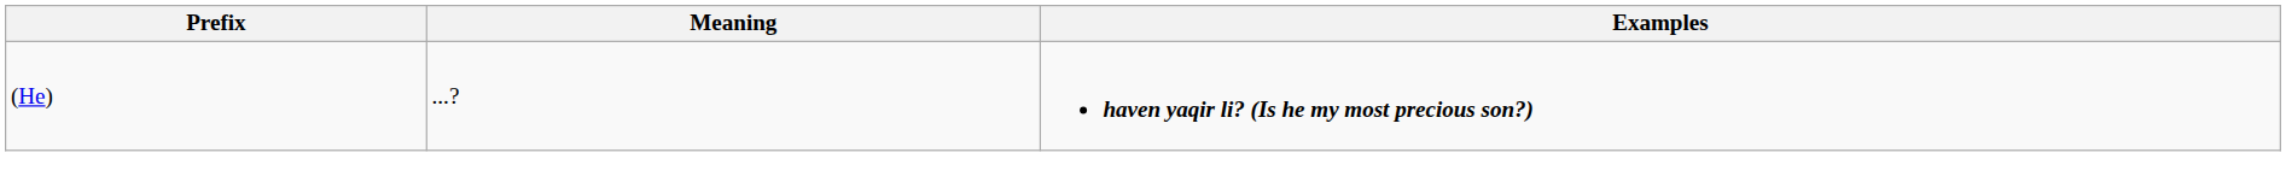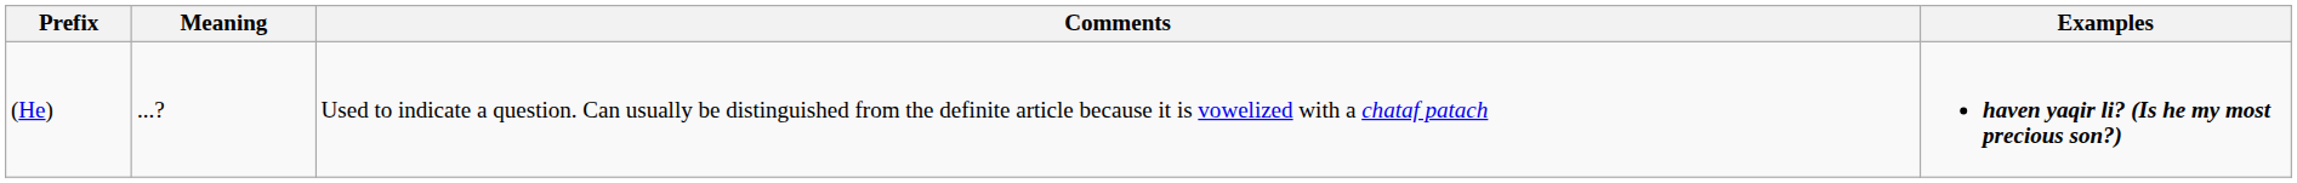 <table class="wikitable" style="width:100%;">
 <tr>
 <th width="80">Prefix</th>
 <th width="120">Meaning</th>
+<th>Comments</th>
 <th width="250">Examples</th>
 </tr>
 <tr>
 <td> (<a href='#'>He</a>)</td>
 <td>...?</td>
+<td>Used to indicate a question. Can usually be distinguished from the definite article because it is <a href='#'>vowelized</a> with a <em><a href='#'>chataf patach</a></em></td>
 <td><br><ul><li> <strong><em>ha<strong>ven yaqir li<em>? (Is he my most precious son?)</li></ul></td>
 </tr>
 </table>
